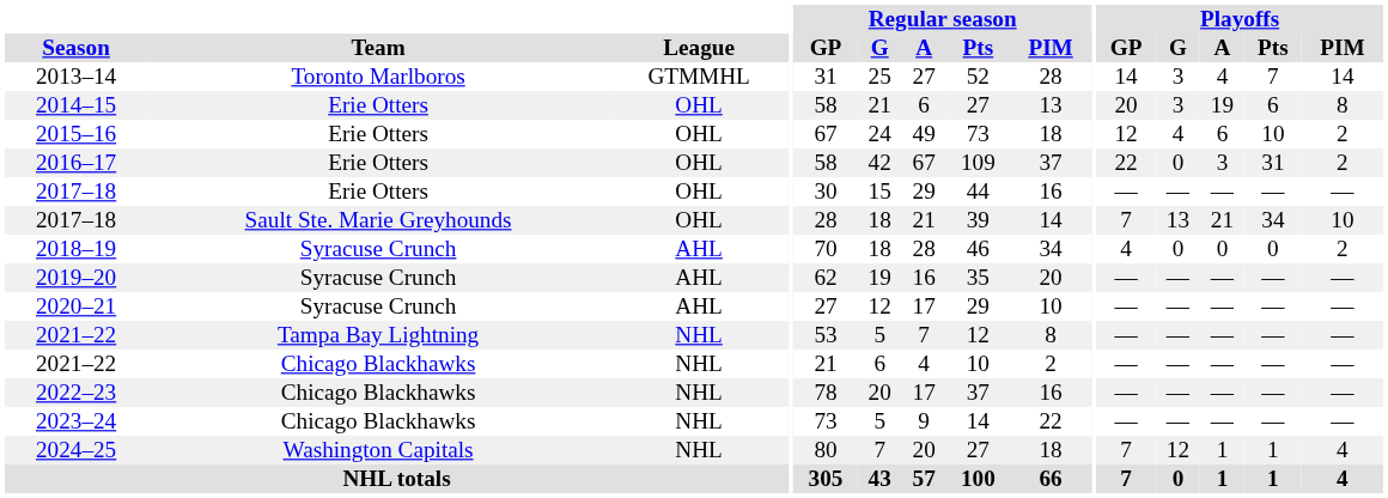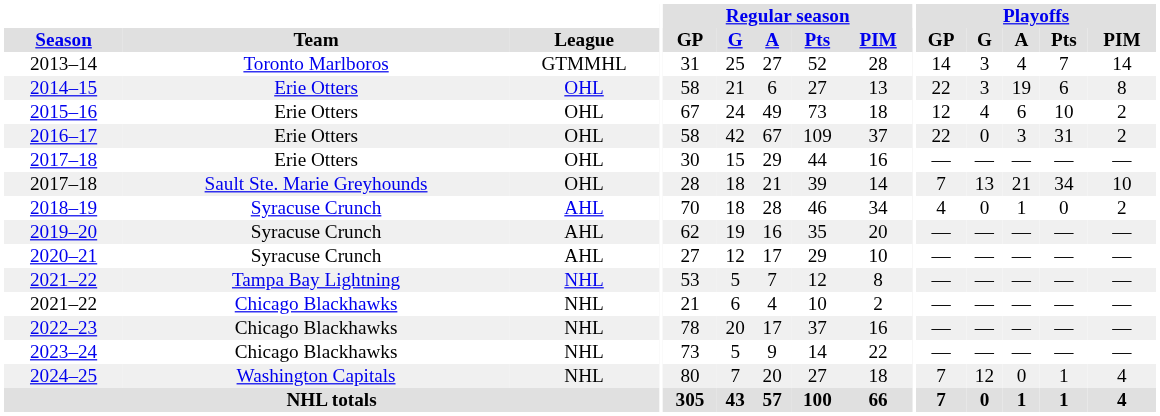 <table border="0" cellpadding="1" cellspacing="0" style="text-align:center; width:60em">
 <tr bgcolor="#e0e0e0">
 <th colspan="3" bgcolor="#ffffff"></th>
 <th rowspan="102" bgcolor="#ffffff"></th>
 <th colspan="5"><a href='#'>Regular season</a></th>
 <th rowspan="102" bgcolor="#ffffff"></th>
 <th colspan="5"><a href='#'>Playoffs</a></th>
 </tr>
 <tr bgcolor="#e0e0e0">
 <th><a href='#'>Season</a></th>
 <th>Team</th>
 <th>League</th>
 <th>GP</th>
 <th><a href='#'>G</a></th>
 <th><a href='#'>A</a></th>
 <th><a href='#'>Pts</a></th>
 <th><a href='#'>PIM</a></th>
 <th>GP</th>
 <th>G</th>
 <th>A</th>
 <th>Pts</th>
 <th>PIM</th>
 </tr>
 <tr>
 <td>2013–14</td>
 <td><a href='#'>Toronto Marlboros</a></td>
 <td>GTMMHL</td>
 <td>31</td>
 <td>25</td>
 <td>27</td>
 <td>52</td>
 <td>28</td>
 <td>14</td>
 <td>3</td>
 <td>4</td>
 <td>7</td>
 <td>14</td>
 </tr>
 <tr bgcolor="#f0f0f0">
 <td><a href='#'>2014–15</a></td>
 <td><a href='#'>Erie Otters</a></td>
 <td><a href='#'>OHL</a></td>
 <td>58</td>
 <td>21</td>
 <td>6</td>
 <td>27</td>
 <td>13</td>
-<td>20</td>
+<td>22</td>
 <td>3</td>
 <td>19</td>
 <td>6</td>
 <td>8</td>
 </tr>
 <tr>
 <td><a href='#'>2015–16</a></td>
 <td>Erie Otters</td>
 <td>OHL</td>
 <td>67</td>
 <td>24</td>
 <td>49</td>
 <td>73</td>
 <td>18</td>
 <td>12</td>
 <td>4</td>
 <td>6</td>
 <td>10</td>
 <td>2</td>
 </tr>
 <tr bgcolor="#f0f0f0">
 <td><a href='#'>2016–17</a></td>
 <td>Erie Otters</td>
 <td>OHL</td>
 <td>58</td>
 <td>42</td>
 <td>67</td>
 <td>109</td>
 <td>37</td>
 <td>22</td>
 <td>0</td>
 <td>3</td>
 <td>31</td>
 <td>2</td>
 </tr>
 <tr>
 <td><a href='#'>2017–18</a></td>
 <td>Erie Otters</td>
 <td>OHL</td>
 <td>30</td>
 <td>15</td>
 <td>29</td>
 <td>44</td>
 <td>16</td>
 <td>—</td>
 <td>—</td>
 <td>—</td>
 <td>—</td>
 <td>—</td>
 </tr>
 <tr bgcolor="#f0f0f0">
 <td>2017–18</td>
 <td><a href='#'>Sault Ste. Marie Greyhounds</a></td>
 <td>OHL</td>
 <td>28</td>
 <td>18</td>
 <td>21</td>
 <td>39</td>
 <td>14</td>
 <td>7</td>
 <td>13</td>
 <td>21</td>
 <td>34</td>
 <td>10</td>
 </tr>
 <tr>
 <td><a href='#'>2018–19</a></td>
 <td><a href='#'>Syracuse Crunch</a></td>
 <td><a href='#'>AHL</a></td>
 <td>70</td>
 <td>18</td>
 <td>28</td>
 <td>46</td>
 <td>34</td>
 <td>4</td>
 <td>0</td>
-<td>0</td>
+<td>1</td>
 <td>0</td>
 <td>2</td>
 </tr>
 <tr bgcolor="#f0f0f0">
 <td><a href='#'>2019–20</a></td>
 <td>Syracuse Crunch</td>
 <td>AHL</td>
 <td>62</td>
 <td>19</td>
 <td>16</td>
 <td>35</td>
 <td>20</td>
 <td>—</td>
 <td>—</td>
 <td>—</td>
 <td>—</td>
 <td>—</td>
 </tr>
 <tr>
 <td><a href='#'>2020–21</a></td>
 <td>Syracuse Crunch</td>
 <td>AHL</td>
 <td>27</td>
 <td>12</td>
 <td>17</td>
 <td>29</td>
 <td>10</td>
 <td>—</td>
 <td>—</td>
 <td>—</td>
 <td>—</td>
 <td>—</td>
 </tr>
 <tr bgcolor="#f0f0f0">
 <td><a href='#'>2021–22</a></td>
 <td><a href='#'>Tampa Bay Lightning</a></td>
 <td><a href='#'>NHL</a></td>
 <td>53</td>
 <td>5</td>
 <td>7</td>
 <td>12</td>
 <td>8</td>
 <td>—</td>
 <td>—</td>
 <td>—</td>
 <td>—</td>
 <td>—</td>
 </tr>
 <tr>
 <td>2021–22</td>
 <td><a href='#'>Chicago Blackhawks</a></td>
 <td>NHL</td>
 <td>21</td>
 <td>6</td>
 <td>4</td>
 <td>10</td>
 <td>2</td>
 <td>—</td>
 <td>—</td>
 <td>—</td>
 <td>—</td>
 <td>—</td>
 </tr>
 <tr bgcolor="#f0f0f0">
 <td><a href='#'>2022–23</a></td>
 <td>Chicago Blackhawks</td>
 <td>NHL</td>
 <td>78</td>
 <td>20</td>
 <td>17</td>
 <td>37</td>
 <td>16</td>
 <td>—</td>
 <td>—</td>
 <td>—</td>
 <td>—</td>
 <td>—</td>
 </tr>
 <tr>
 <td><a href='#'>2023–24</a></td>
 <td>Chicago Blackhawks</td>
 <td>NHL</td>
 <td>73</td>
 <td>5</td>
 <td>9</td>
 <td>14</td>
 <td>22</td>
 <td>—</td>
 <td>—</td>
 <td>—</td>
 <td>—</td>
 <td>—</td>
 </tr>
 <tr bgcolor="#f0f0f0">
 <td><a href='#'>2024–25</a></td>
 <td><a href='#'>Washington Capitals</a></td>
 <td>NHL</td>
 <td>80</td>
 <td>7</td>
 <td>20</td>
 <td>27</td>
 <td>18</td>
 <td>7</td>
 <td>12</td>
-<td>1</td>
+<td>0</td>
 <td>1</td>
 <td>4</td>
 </tr>
 <tr bgcolor="#e0e0e0">
 <th colspan="3">NHL totals</th>
 <th>305</th>
 <th>43</th>
 <th>57</th>
 <th>100</th>
 <th>66</th>
 <th>7</th>
 <th>0</th>
 <th>1</th>
 <th>1</th>
 <th>4</th>
 </tr>
 </table>
